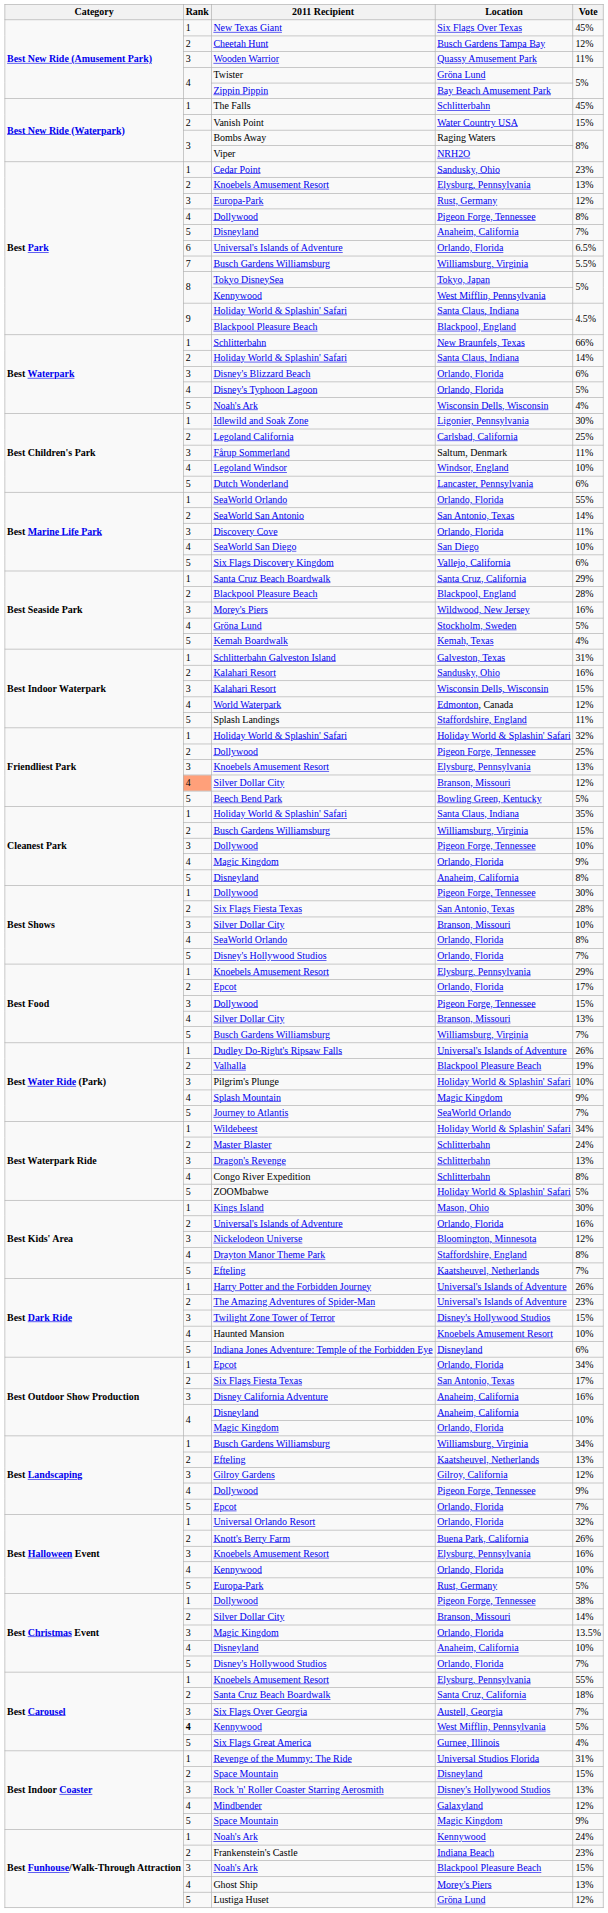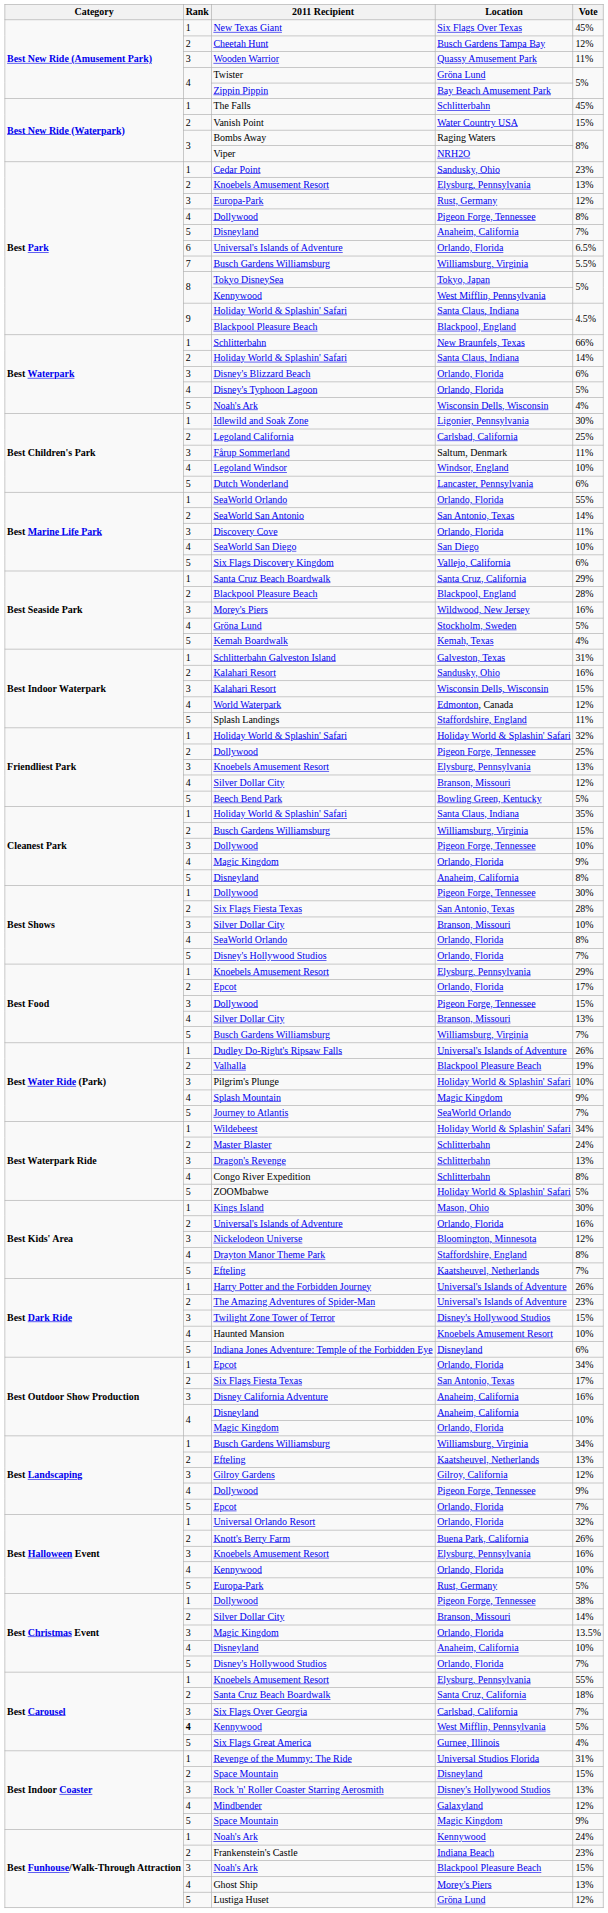 <table class= "wikitable sortable" style="margin:1em auto;">
 <tr>
 <th>Category</th>
 <th>Rank</th>
 <th>2011 Recipient</th>
 <th>Location</th>
 <th>Vote</th>
 </tr>
 <tr>
 <td rowspan="5"><strong><a href='#'>Best New Ride (Amusement Park)</a></strong></td>
 <td>1</td>
 <td><a href='#'>New Texas Giant</a></td>
 <td><a href='#'>Six Flags Over Texas</a></td>
 <td>45%</td>
 </tr>
 <tr>
 <td>2</td>
 <td><a href='#'>Cheetah Hunt</a></td>
 <td><a href='#'>Busch Gardens Tampa Bay</a></td>
 <td>12%</td>
 </tr>
 <tr>
 <td>3</td>
 <td><a href='#'>Wooden Warrior</a></td>
 <td><a href='#'>Quassy Amusement Park</a></td>
 <td>11%</td>
 </tr>
 <tr>
 <td rowspan="2">4</td>
 <td>Twister</td>
 <td><a href='#'>Gröna Lund</a></td>
 <td rowspan="2">5%</td>
 </tr>
 <tr>
 <td><a href='#'>Zippin Pippin</a></td>
 <td><a href='#'>Bay Beach Amusement Park</a></td>
 </tr>
 <tr>
 <td rowspan="4"><strong><a href='#'>Best New Ride (Waterpark)</a></strong></td>
 <td>1</td>
 <td>The Falls</td>
 <td><a href='#'>Schlitterbahn</a></td>
 <td>45%</td>
 </tr>
 <tr>
 <td>2</td>
 <td>Vanish Point</td>
 <td><a href='#'>Water Country USA</a></td>
 <td>15%</td>
 </tr>
 <tr>
 <td rowspan="2">3</td>
 <td>Bombs Away</td>
 <td>Raging Waters</td>
 <td rowspan="2">8%</td>
 </tr>
 <tr>
 <td>Viper</td>
 <td><a href='#'>NRH2O</a></td>
 </tr>
 <tr>
 <td rowspan="11"><strong>Best <a href='#'>Park</a></strong></td>
 <td>1</td>
 <td><a href='#'>Cedar Point</a></td>
 <td><a href='#'>Sandusky, Ohio</a></td>
 <td>23%</td>
 </tr>
 <tr>
 <td>2</td>
 <td><a href='#'>Knoebels Amusement Resort</a></td>
 <td><a href='#'>Elysburg, Pennsylvania</a></td>
 <td>13%</td>
 </tr>
 <tr>
 <td>3</td>
 <td><a href='#'>Europa-Park</a></td>
 <td><a href='#'>Rust, Germany</a></td>
 <td>12%</td>
 </tr>
 <tr>
 <td>4</td>
 <td><a href='#'>Dollywood</a></td>
 <td><a href='#'>Pigeon Forge, Tennessee</a></td>
 <td>8%</td>
 </tr>
 <tr>
 <td>5</td>
 <td><a href='#'>Disneyland</a></td>
 <td><a href='#'>Anaheim, California</a></td>
 <td>7%</td>
 </tr>
 <tr>
 <td>6</td>
 <td><a href='#'>Universal's Islands of Adventure</a></td>
 <td><a href='#'>Orlando, Florida</a></td>
 <td>6.5%</td>
 </tr>
 <tr>
 <td>7</td>
 <td><a href='#'>Busch Gardens Williamsburg</a></td>
 <td><a href='#'>Williamsburg, Virginia</a></td>
 <td>5.5%</td>
 </tr>
 <tr>
 <td rowspan="2">8</td>
 <td><a href='#'>Tokyo DisneySea</a></td>
 <td><a href='#'>Tokyo, Japan</a></td>
 <td rowspan="2">5%</td>
 </tr>
 <tr>
 <td><a href='#'>Kennywood</a></td>
 <td><a href='#'>West Mifflin, Pennsylvania</a></td>
 </tr>
 <tr>
 <td rowspan="2">9</td>
 <td><a href='#'>Holiday World & Splashin' Safari</a></td>
 <td><a href='#'>Santa Claus, Indiana</a></td>
 <td rowspan="2">4.5%</td>
 </tr>
 <tr>
 <td><a href='#'>Blackpool Pleasure Beach</a></td>
 <td><a href='#'>Blackpool, England</a></td>
 </tr>
 <tr>
 <td rowspan="5"><strong>Best <a href='#'>Waterpark</a></strong></td>
 <td>1</td>
 <td><a href='#'>Schlitterbahn</a></td>
 <td><a href='#'>New Braunfels, Texas</a></td>
 <td>66%</td>
 </tr>
 <tr>
 <td>2</td>
 <td><a href='#'>Holiday World & Splashin' Safari</a></td>
 <td><a href='#'>Santa Claus, Indiana</a></td>
 <td>14%</td>
 </tr>
 <tr>
 <td>3</td>
 <td><a href='#'>Disney's Blizzard Beach</a></td>
 <td><a href='#'>Orlando, Florida</a></td>
 <td>6%</td>
 </tr>
 <tr>
 <td>4</td>
 <td><a href='#'>Disney's Typhoon Lagoon</a></td>
 <td><a href='#'>Orlando, Florida</a></td>
 <td>5%</td>
 </tr>
 <tr>
 <td>5</td>
 <td><a href='#'>Noah's Ark</a></td>
 <td><a href='#'>Wisconsin Dells, Wisconsin</a></td>
 <td>4%</td>
 </tr>
 <tr>
 <td rowspan="5"><strong>Best Children's Park</strong></td>
 <td>1</td>
 <td><a href='#'>Idlewild and Soak Zone</a></td>
 <td><a href='#'>Ligonier, Pennsylvania</a></td>
 <td>30%</td>
 </tr>
 <tr>
 <td>2</td>
 <td><a href='#'>Legoland California</a></td>
 <td><a href='#'>Carlsbad, California</a></td>
 <td>25%</td>
 </tr>
 <tr>
 <td>3</td>
 <td><a href='#'>Fårup Sommerland</a></td>
 <td>Saltum, Denmark</td>
 <td>11%</td>
 </tr>
 <tr>
 <td>4</td>
 <td><a href='#'>Legoland Windsor</a></td>
 <td><a href='#'>Windsor, England</a></td>
 <td>10%</td>
 </tr>
 <tr>
 <td>5</td>
 <td><a href='#'>Dutch Wonderland</a></td>
 <td><a href='#'>Lancaster, Pennsylvania</a></td>
 <td>6%</td>
 </tr>
 <tr>
 <td rowspan="5"><strong>Best <a href='#'>Marine Life Park</a></strong></td>
 <td>1</td>
 <td><a href='#'>SeaWorld Orlando</a></td>
 <td><a href='#'>Orlando, Florida</a></td>
 <td>55%</td>
 </tr>
 <tr>
 <td>2</td>
 <td><a href='#'>SeaWorld San Antonio</a></td>
 <td><a href='#'>San Antonio, Texas</a></td>
 <td>14%</td>
 </tr>
 <tr>
 <td>3</td>
 <td><a href='#'>Discovery Cove</a></td>
 <td><a href='#'>Orlando, Florida</a></td>
 <td>11%</td>
 </tr>
 <tr>
 <td>4</td>
 <td><a href='#'>SeaWorld San Diego</a></td>
 <td><a href='#'>San Diego</a></td>
 <td>10%</td>
 </tr>
 <tr>
 <td>5</td>
 <td><a href='#'>Six Flags Discovery Kingdom</a></td>
 <td><a href='#'>Vallejo, California</a></td>
 <td>6%</td>
 </tr>
 <tr>
 <td rowspan="5"><strong>Best Seaside Park</strong></td>
 <td>1</td>
 <td><a href='#'>Santa Cruz Beach Boardwalk</a></td>
 <td><a href='#'>Santa Cruz, California</a></td>
 <td>29%</td>
 </tr>
 <tr>
 <td>2</td>
 <td><a href='#'>Blackpool Pleasure Beach</a></td>
 <td><a href='#'>Blackpool, England</a></td>
 <td>28%</td>
 </tr>
 <tr>
 <td>3</td>
 <td><a href='#'>Morey's Piers</a></td>
 <td><a href='#'>Wildwood, New Jersey</a></td>
 <td>16%</td>
 </tr>
 <tr>
 <td>4</td>
 <td><a href='#'>Gröna Lund</a></td>
 <td><a href='#'>Stockholm, Sweden</a></td>
 <td>5%</td>
 </tr>
 <tr>
 <td>5</td>
 <td><a href='#'>Kemah Boardwalk</a></td>
 <td><a href='#'>Kemah, Texas</a></td>
 <td>4%</td>
 </tr>
 <tr>
 <td rowspan="5"><strong>Best Indoor Waterpark</strong></td>
 <td>1</td>
 <td><a href='#'>Schlitterbahn Galveston Island</a></td>
 <td><a href='#'>Galveston, Texas</a></td>
 <td>31%</td>
 </tr>
 <tr>
 <td>2</td>
 <td><a href='#'>Kalahari Resort</a></td>
 <td><a href='#'>Sandusky, Ohio</a></td>
 <td>16%</td>
 </tr>
 <tr>
 <td>3</td>
 <td><a href='#'>Kalahari Resort</a></td>
 <td><a href='#'>Wisconsin Dells, Wisconsin</a></td>
 <td>15%</td>
 </tr>
 <tr>
 <td>4</td>
 <td><a href='#'>World Waterpark</a></td>
 <td><a href='#'>Edmonton</a>, Canada</td>
 <td>12%</td>
 </tr>
 <tr>
 <td>5</td>
 <td>Splash Landings</td>
 <td><a href='#'>Staffordshire, England</a></td>
 <td>11%</td>
 </tr>
 <tr>
 <td rowspan="5"><strong>Friendliest Park</strong></td>
 <td>1</td>
 <td><a href='#'>Holiday World & Splashin' Safari</a></td>
 <td><a href='#'>Holiday World & Splashin' Safari</a></td>
 <td>32%</td>
 </tr>
 <tr>
 <td>2</td>
 <td><a href='#'>Dollywood</a></td>
 <td><a href='#'>Pigeon Forge, Tennessee</a></td>
 <td>25%</td>
 </tr>
 <tr>
 <td>3</td>
 <td><a href='#'>Knoebels Amusement Resort</a></td>
 <td><a href='#'>Elysburg, Pennsylvania</a></td>
 <td>13%</td>
 </tr>
 <tr>
-<td style="background: lightsalmon;">4</td>
+<td>4</td>
 <td><a href='#'>Silver Dollar City</a></td>
 <td><a href='#'>Branson, Missouri</a></td>
 <td>12%</td>
 </tr>
 <tr>
 <td>5</td>
 <td><a href='#'>Beech Bend Park</a></td>
 <td><a href='#'>Bowling Green, Kentucky</a></td>
 <td>5%</td>
 </tr>
 <tr>
 <td rowspan="5"><strong>Cleanest Park</strong></td>
 <td>1</td>
 <td><a href='#'>Holiday World & Splashin' Safari</a></td>
 <td><a href='#'>Santa Claus, Indiana</a></td>
 <td>35%</td>
 </tr>
 <tr>
 <td>2</td>
 <td><a href='#'>Busch Gardens Williamsburg</a></td>
 <td><a href='#'>Williamsburg, Virginia</a></td>
 <td>15%</td>
 </tr>
 <tr>
 <td>3</td>
 <td><a href='#'>Dollywood</a></td>
 <td><a href='#'>Pigeon Forge, Tennessee</a></td>
 <td>10%</td>
 </tr>
 <tr>
 <td>4</td>
 <td><a href='#'>Magic Kingdom</a></td>
 <td><a href='#'>Orlando, Florida</a></td>
 <td>9%</td>
 </tr>
 <tr>
 <td>5</td>
 <td><a href='#'>Disneyland</a></td>
 <td><a href='#'>Anaheim, California</a></td>
 <td>8%</td>
 </tr>
 <tr>
 <td rowspan="5"><strong>Best Shows</strong></td>
 <td>1</td>
 <td><a href='#'>Dollywood</a></td>
 <td><a href='#'>Pigeon Forge, Tennessee</a></td>
 <td>30%</td>
 </tr>
 <tr>
 <td>2</td>
 <td><a href='#'>Six Flags Fiesta Texas</a></td>
 <td><a href='#'>San Antonio, Texas</a></td>
 <td>28%</td>
 </tr>
 <tr>
 <td>3</td>
 <td><a href='#'>Silver Dollar City</a></td>
 <td><a href='#'>Branson, Missouri</a></td>
 <td>10%</td>
 </tr>
 <tr>
 <td>4</td>
 <td><a href='#'>SeaWorld Orlando</a></td>
 <td><a href='#'>Orlando, Florida</a></td>
 <td>8%</td>
 </tr>
 <tr>
 <td>5</td>
 <td><a href='#'>Disney's Hollywood Studios</a></td>
 <td><a href='#'>Orlando, Florida</a></td>
 <td>7%</td>
 </tr>
 <tr>
 <td rowspan="5"><strong>Best Food</strong></td>
 <td>1</td>
 <td><a href='#'>Knoebels Amusement Resort</a></td>
 <td><a href='#'>Elysburg, Pennsylvania</a></td>
 <td>29%</td>
 </tr>
 <tr>
 <td>2</td>
 <td><a href='#'>Epcot</a></td>
 <td><a href='#'>Orlando, Florida</a></td>
 <td>17%</td>
 </tr>
 <tr>
 <td>3</td>
 <td><a href='#'>Dollywood</a></td>
 <td><a href='#'>Pigeon Forge, Tennessee</a></td>
 <td>15%</td>
 </tr>
 <tr>
 <td>4</td>
 <td><a href='#'>Silver Dollar City</a></td>
 <td><a href='#'>Branson, Missouri</a></td>
 <td>13%</td>
 </tr>
 <tr>
 <td>5</td>
 <td><a href='#'>Busch Gardens Williamsburg</a></td>
 <td><a href='#'>Williamsburg, Virginia</a></td>
 <td>7%</td>
 </tr>
 <tr>
 <td rowspan="5"><strong>Best <a href='#'>Water Ride</a> (Park)</strong></td>
 <td>1</td>
 <td><a href='#'>Dudley Do-Right's Ripsaw Falls</a></td>
 <td><a href='#'>Universal's Islands of Adventure</a></td>
 <td>26%</td>
 </tr>
 <tr>
 <td>2</td>
 <td><a href='#'>Valhalla</a></td>
 <td><a href='#'>Blackpool Pleasure Beach</a></td>
 <td>19%</td>
 </tr>
 <tr>
 <td>3</td>
 <td>Pilgrim's Plunge</td>
 <td><a href='#'>Holiday World & Splashin' Safari</a></td>
 <td>10%</td>
 </tr>
 <tr>
 <td>4</td>
 <td><a href='#'>Splash Mountain</a></td>
 <td><a href='#'>Magic Kingdom</a></td>
 <td>9%</td>
 </tr>
 <tr>
 <td>5</td>
 <td><a href='#'>Journey to Atlantis</a></td>
 <td><a href='#'>SeaWorld Orlando</a></td>
 <td>7%</td>
 </tr>
 <tr>
 <td rowspan="5"><strong>Best Waterpark Ride</strong></td>
 <td>1</td>
 <td><a href='#'>Wildebeest</a></td>
 <td><a href='#'>Holiday World & Splashin' Safari</a></td>
 <td>34%</td>
 </tr>
 <tr>
 <td>2</td>
 <td><a href='#'>Master Blaster</a></td>
 <td><a href='#'>Schlitterbahn</a></td>
 <td>24%</td>
 </tr>
 <tr>
 <td>3</td>
 <td><a href='#'>Dragon's Revenge</a></td>
 <td><a href='#'>Schlitterbahn</a></td>
 <td>13%</td>
 </tr>
 <tr>
 <td>4</td>
 <td>Congo River Expedition</td>
 <td><a href='#'>Schlitterbahn</a></td>
 <td>8%</td>
 </tr>
 <tr>
 <td>5</td>
 <td>ZOOMbabwe</td>
 <td><a href='#'>Holiday World & Splashin' Safari</a></td>
 <td>5%</td>
 </tr>
 <tr>
 <td rowspan="5"><strong>Best Kids' Area</strong></td>
 <td>1</td>
 <td><a href='#'>Kings Island</a></td>
 <td><a href='#'>Mason, Ohio</a></td>
 <td>30%</td>
 </tr>
 <tr>
 <td>2</td>
 <td><a href='#'>Universal's Islands of Adventure</a></td>
 <td><a href='#'>Orlando, Florida</a></td>
 <td>16%</td>
 </tr>
 <tr>
 <td>3</td>
 <td><a href='#'>Nickelodeon Universe</a></td>
 <td><a href='#'>Bloomington, Minnesota</a></td>
 <td>12%</td>
 </tr>
 <tr>
 <td>4</td>
 <td><a href='#'>Drayton Manor Theme Park</a></td>
 <td><a href='#'>Staffordshire, England</a></td>
 <td>8%</td>
 </tr>
 <tr>
 <td>5</td>
 <td><a href='#'>Efteling</a></td>
 <td><a href='#'>Kaatsheuvel, Netherlands</a></td>
 <td>7%</td>
 </tr>
 <tr>
 <td rowspan="5"><strong>Best <a href='#'>Dark Ride</a></strong></td>
 <td>1</td>
 <td><a href='#'>Harry Potter and the Forbidden Journey</a></td>
 <td><a href='#'>Universal's Islands of Adventure</a></td>
 <td>26%</td>
 </tr>
 <tr>
 <td>2</td>
 <td><a href='#'>The Amazing Adventures of Spider-Man</a></td>
 <td><a href='#'>Universal's Islands of Adventure</a></td>
 <td>23%</td>
 </tr>
 <tr>
 <td>3</td>
 <td><a href='#'>Twilight Zone Tower of Terror</a></td>
 <td><a href='#'>Disney's Hollywood Studios</a></td>
 <td>15%</td>
 </tr>
 <tr>
 <td>4</td>
 <td>Haunted Mansion</td>
 <td><a href='#'>Knoebels Amusement Resort</a></td>
 <td>10%</td>
 </tr>
 <tr>
 <td>5</td>
 <td><a href='#'>Indiana Jones Adventure: Temple of the Forbidden Eye</a></td>
 <td><a href='#'>Disneyland</a></td>
 <td>6%</td>
 </tr>
 <tr>
 <td rowspan="5"><strong>Best Outdoor Show Production</strong></td>
 <td>1</td>
 <td><a href='#'>Epcot</a></td>
 <td><a href='#'>Orlando, Florida</a></td>
 <td>34%</td>
 </tr>
 <tr>
 <td>2</td>
 <td><a href='#'>Six Flags Fiesta Texas</a></td>
 <td><a href='#'>San Antonio, Texas</a></td>
 <td>17%</td>
 </tr>
 <tr>
 <td>3</td>
 <td><a href='#'>Disney California Adventure</a></td>
 <td><a href='#'>Anaheim, California</a></td>
 <td>16%</td>
 </tr>
 <tr>
 <td rowspan="2">4</td>
 <td><a href='#'>Disneyland</a></td>
 <td><a href='#'>Anaheim, California</a></td>
 <td rowspan="2">10%</td>
 </tr>
 <tr>
 <td><a href='#'>Magic Kingdom</a></td>
 <td><a href='#'>Orlando, Florida</a></td>
 </tr>
 <tr>
 <td rowspan="5"><strong>Best <a href='#'>Landscaping</a></strong></td>
 <td>1</td>
 <td><a href='#'>Busch Gardens Williamsburg</a></td>
 <td><a href='#'>Williamsburg, Virginia</a></td>
 <td>34%</td>
 </tr>
 <tr>
 <td>2</td>
 <td><a href='#'>Efteling</a></td>
 <td><a href='#'>Kaatsheuvel, Netherlands</a></td>
 <td>13%</td>
 </tr>
 <tr>
 <td>3</td>
 <td><a href='#'>Gilroy Gardens</a></td>
 <td><a href='#'>Gilroy, California</a></td>
 <td>12%</td>
 </tr>
 <tr>
 <td>4</td>
 <td><a href='#'>Dollywood</a></td>
 <td><a href='#'>Pigeon Forge, Tennessee</a></td>
 <td>9%</td>
 </tr>
 <tr>
 <td>5</td>
 <td><a href='#'>Epcot</a></td>
 <td><a href='#'>Orlando, Florida</a></td>
 <td>7%</td>
 </tr>
 <tr>
 <td rowspan="5"><strong>Best <a href='#'>Halloween</a> Event</strong></td>
 <td>1</td>
 <td><a href='#'>Universal Orlando Resort</a></td>
 <td><a href='#'>Orlando, Florida</a></td>
 <td>32%</td>
 </tr>
 <tr>
 <td>2</td>
 <td><a href='#'>Knott's Berry Farm</a></td>
 <td><a href='#'>Buena Park, California</a></td>
 <td>26%</td>
 </tr>
 <tr>
 <td>3</td>
 <td><a href='#'>Knoebels Amusement Resort</a></td>
 <td><a href='#'>Elysburg, Pennsylvania</a></td>
 <td>16%</td>
 </tr>
 <tr>
 <td>4</td>
 <td><a href='#'>Kennywood</a></td>
 <td><a href='#'>Orlando, Florida</a></td>
 <td>10%</td>
 </tr>
 <tr>
 <td>5</td>
 <td><a href='#'>Europa-Park</a></td>
 <td><a href='#'>Rust, Germany</a></td>
 <td>5%</td>
 </tr>
 <tr>
 <td rowspan="5"><strong>Best <a href='#'>Christmas</a> Event</strong></td>
 <td>1</td>
 <td><a href='#'>Dollywood</a></td>
 <td><a href='#'>Pigeon Forge, Tennessee</a></td>
 <td>38%</td>
 </tr>
 <tr>
 <td>2</td>
 <td><a href='#'>Silver Dollar City</a></td>
 <td><a href='#'>Branson, Missouri</a></td>
 <td>14%</td>
 </tr>
 <tr>
 <td>3</td>
 <td><a href='#'>Magic Kingdom</a></td>
 <td><a href='#'>Orlando, Florida</a></td>
 <td>13.5%</td>
 </tr>
 <tr>
 <td>4</td>
 <td><a href='#'>Disneyland</a></td>
 <td><a href='#'>Anaheim, California</a></td>
 <td>10%</td>
 </tr>
 <tr>
 <td>5</td>
 <td><a href='#'>Disney's Hollywood Studios</a></td>
 <td><a href='#'>Orlando, Florida</a></td>
 <td>7%</td>
 </tr>
 <tr>
 <td rowspan="5"><strong>Best <a href='#'>Carousel</a></strong></td>
 <td>1</td>
 <td><a href='#'>Knoebels Amusement Resort</a></td>
 <td><a href='#'>Elysburg, Pennsylvania</a></td>
 <td>55%</td>
 </tr>
 <tr>
 <td>2</td>
 <td><a href='#'>Santa Cruz Beach Boardwalk</a></td>
 <td><a href='#'>Santa Cruz, California</a></td>
 <td>18%</td>
 </tr>
 <tr>
 <td>3</td>
 <td><a href='#'>Six Flags Over Georgia</a></td>
-<td><a href='#'>Austell, Georgia</a></td>
+<td><a href='#'>Carlsbad, California</a></td>
 <td>7%</td>
 </tr>
 <tr>
 <td><strong>4</strong></td>
 <td><a href='#'>Kennywood</a></td>
 <td><a href='#'>West Mifflin, Pennsylvania</a></td>
 <td>5%</td>
 </tr>
 <tr>
 <td>5</td>
 <td><a href='#'>Six Flags Great America</a></td>
 <td><a href='#'>Gurnee, Illinois</a></td>
 <td>4%</td>
 </tr>
 <tr>
 <td rowspan="5"><strong>Best Indoor <a href='#'>Coaster</a></strong></td>
 <td>1</td>
 <td><a href='#'>Revenge of the Mummy: The Ride</a></td>
 <td><a href='#'>Universal Studios Florida</a></td>
 <td>31%</td>
 </tr>
 <tr>
 <td>2</td>
 <td><a href='#'>Space Mountain</a></td>
 <td><a href='#'>Disneyland</a></td>
 <td>15%</td>
 </tr>
 <tr>
 <td>3</td>
 <td><a href='#'>Rock 'n' Roller Coaster Starring Aerosmith</a></td>
 <td><a href='#'>Disney's Hollywood Studios</a></td>
 <td>13%</td>
 </tr>
 <tr>
 <td>4</td>
 <td><a href='#'>Mindbender</a></td>
 <td><a href='#'>Galaxyland</a></td>
 <td>12%</td>
 </tr>
 <tr>
 <td>5</td>
 <td><a href='#'>Space Mountain</a></td>
 <td><a href='#'>Magic Kingdom</a></td>
 <td>9%</td>
 </tr>
 <tr>
 <td rowspan="5"><strong>Best <a href='#'>Funhouse</a>/Walk-Through Attraction</strong></td>
 <td>1</td>
 <td><a href='#'>Noah's Ark</a></td>
 <td><a href='#'>Kennywood</a></td>
 <td>24%</td>
 </tr>
 <tr>
 <td>2</td>
 <td>Frankenstein's Castle</td>
 <td><a href='#'>Indiana Beach</a></td>
 <td>23%</td>
 </tr>
 <tr>
 <td>3</td>
 <td><a href='#'>Noah's Ark</a></td>
 <td><a href='#'>Blackpool Pleasure Beach</a></td>
 <td>15%</td>
 </tr>
 <tr>
 <td>4</td>
 <td>Ghost Ship</td>
 <td><a href='#'>Morey's Piers</a></td>
 <td>13%</td>
 </tr>
 <tr>
 <td>5</td>
 <td>Lustiga Huset</td>
 <td><a href='#'>Gröna Lund</a></td>
 <td>12%</td>
 </tr>
 </table>
